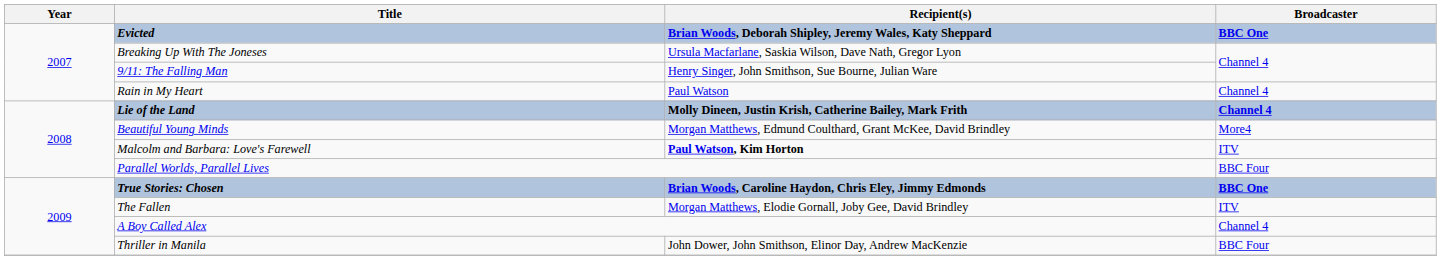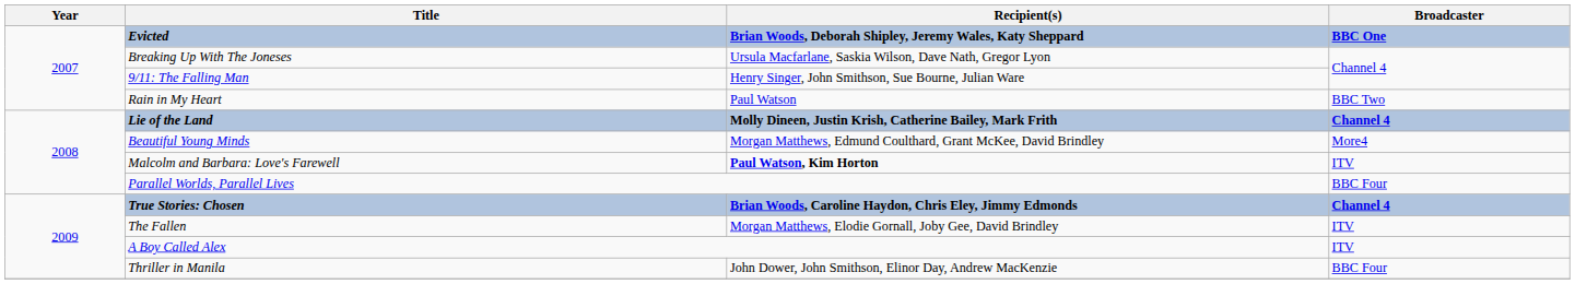 <table class="wikitable" width="95%">
 <tr>
 <th width=5%>Year</th>
 <th width=25%>Title</th>
 <th width=25%><strong>Recipient(s)</strong></th>
 <th width=10%><strong>Broadcaster</strong></th>
 </tr>
 <tr>
 <td rowspan="4" style="text-align:center;"><a href='#'>2007</a></td>
 <td style="background:#B0C4DE;"><strong><em>Evicted</em></strong></td>
 <td style="background:#B0C4DE;"><strong><a href='#'>Brian Woods</a>, Deborah Shipley, Jeremy Wales, Katy Sheppard</strong></td>
 <td style="background:#B0C4DE;"><strong><a href='#'>BBC One</a></strong></td>
 </tr>
 <tr>
 <td><em>Breaking Up With The Joneses</em></td>
 <td><a href='#'>Ursula Macfarlane</a>, Saskia Wilson, Dave Nath, Gregor Lyon</td>
 <td rowspan="2"><a href='#'>Channel 4</a></td>
 </tr>
 <tr>
 <td><em><a href='#'>9/11: The Falling Man</a></em></td>
 <td><a href='#'>Henry Singer</a>, John Smithson, Sue Bourne, Julian Ware</td>
 </tr>
 <tr>
 <td><em>Rain in My Heart</em></td>
 <td><a href='#'>Paul Watson</a></td>
-<td><a href='#'>Channel 4</a></td>
+<td><a href='#'>BBC Two</a></td>
 </tr>
 <tr>
 <td rowspan="4" style="text-align:center;"><a href='#'>2008</a></td>
 <td style="background:#B0C4DE;"><strong><em>Lie of the Land</em></strong></td>
 <td style="background:#B0C4DE;"><strong>Molly Dineen, Justin Krish, Catherine Bailey, Mark Frith</strong></td>
 <td style="background:#B0C4DE;"><strong><a href='#'>Channel 4</a></strong></td>
 </tr>
 <tr>
 <td><em><a href='#'>Beautiful Young Minds</a></em></td>
 <td><a href='#'>Morgan Matthews</a>, Edmund Coulthard, Grant McKee, David Brindley</td>
 <td><a href='#'>More4</a></td>
 </tr>
 <tr>
 <td><em>Malcolm and Barbara: Love's Farewell</em></td>
 <td><strong><a href='#'>Paul Watson</a>, Kim Horton</strong></td>
 <td><a href='#'>ITV</a></td>
 </tr>
 <tr>
 <td colspan="2"><em><a href='#'>Parallel Worlds, Parallel Lives</a></em></td>
 <td><a href='#'>BBC Four</a></td>
 </tr>
 <tr>
 <td rowspan="4" style="text-align:center;"><a href='#'>2009</a></td>
 <td style="background:#B0C4DE;"><strong><em>True Stories: Chosen</em></strong></td>
 <td style="background:#B0C4DE;"><strong><a href='#'>Brian Woods</a>, Caroline Haydon, Chris Eley, Jimmy Edmonds</strong></td>
-<td style="background:#B0C4DE;"><strong><a href='#'>BBC One</a></strong></td>
+<td style="background:#B0C4DE;"><strong><a href='#'>Channel 4</a></strong></td>
 </tr>
 <tr>
 <td><em>The Fallen</em></td>
 <td><a href='#'>Morgan Matthews</a>, Elodie Gornall, Joby Gee, David Brindley</td>
 <td><a href='#'>ITV</a></td>
 </tr>
 <tr>
 <td colspan="2"><em><a href='#'>A Boy Called Alex</a></em></td>
-<td><a href='#'>Channel 4</a></td>
+<td><a href='#'>ITV</a></td>
 </tr>
 <tr>
 <td><em>Thriller in Manila</em></td>
 <td>John Dower, John Smithson, Elinor Day, Andrew MacKenzie</td>
 <td><a href='#'>BBC Four</a></td>
 </tr>
 <tr>
 </tr>
 </table>
